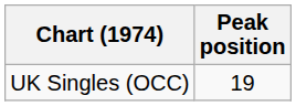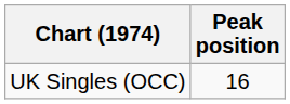 <table class="wikitable">
 <tr>
 <th>Chart (1974)</th>
 <th>Peak<br>position</th>
 </tr>
 <tr>
 <td>UK Singles (OCC)</td>
-<td align="center">19</td>
+<td align="center">16</td>
 </tr>
 </table>
